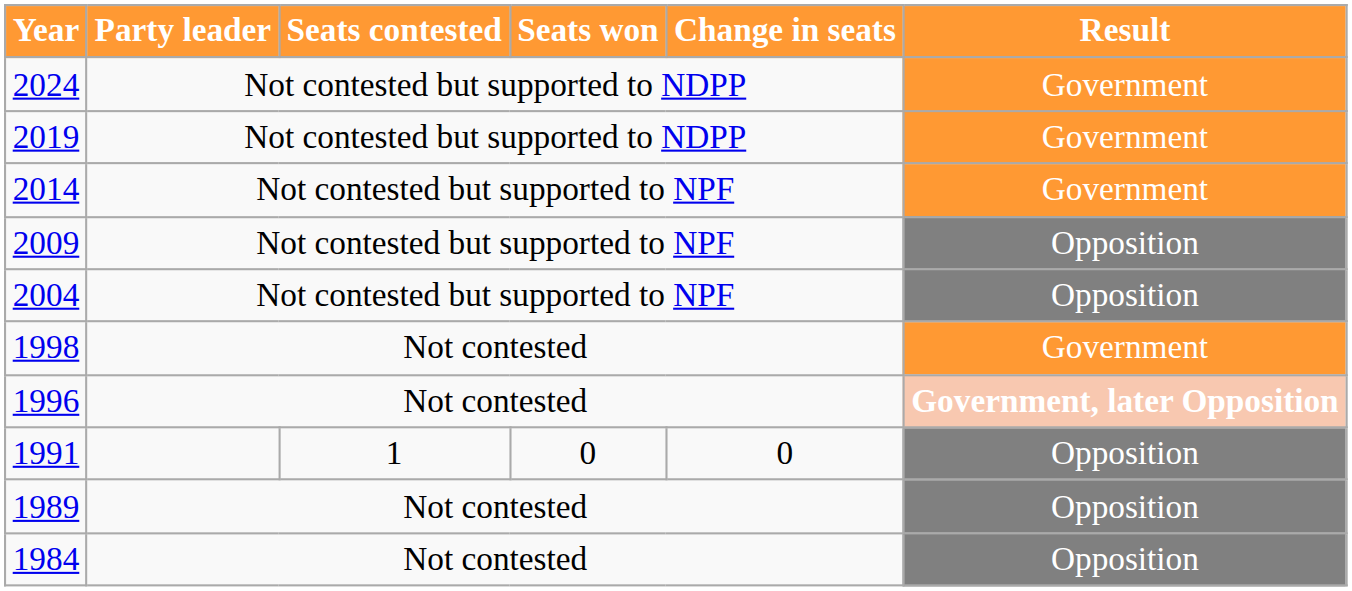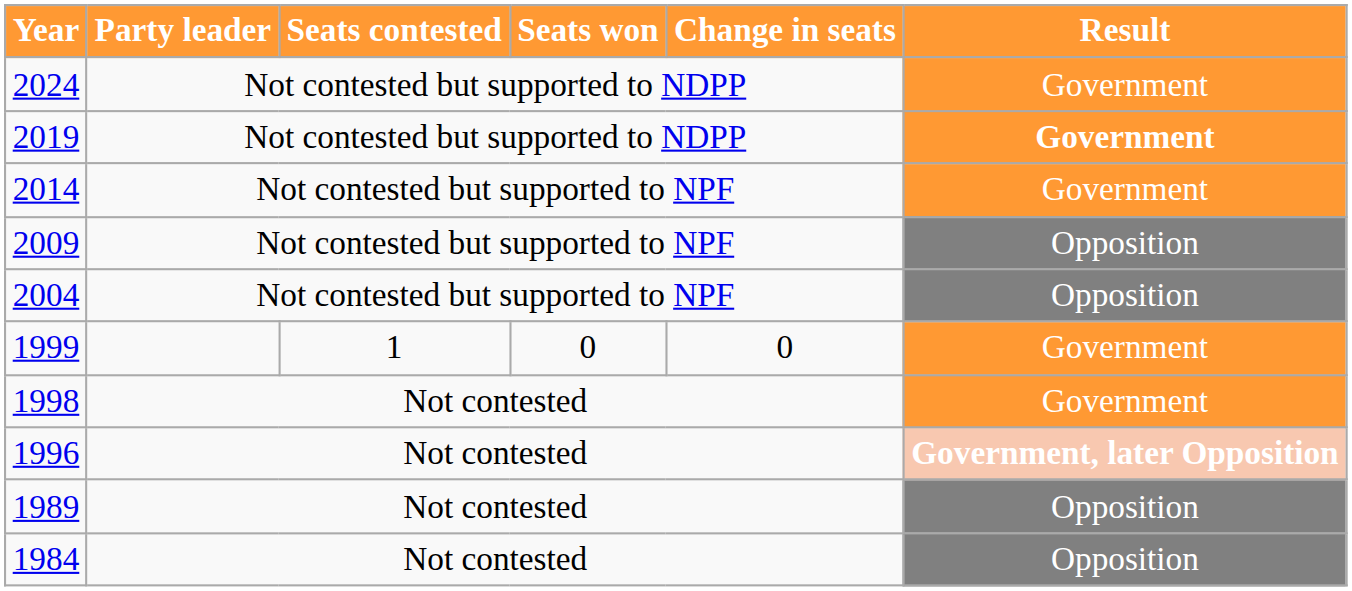 <table class="wikitable sortable" style="text-align:center;">
 <tr>
 <th style="background-color:#FF9933; color:white">Year</th>
 <th style="background-color:#FF9933; color:white">Party leader</th>
 <th style="background-color:#FF9933; color:white">Seats contested</th>
 <th style="background-color:#FF9933; color:white">Seats won</th>
 <th style="background-color:#FF9933; color:white">Change in seats</th>
 <th style="background-color:#FF9933; color:white">Result</th>
 </tr>
 <tr>
 <td><a href='#'>2024</a></td>
 <td colspan=4>Not contested but supported to <a href='#'>NDPP</a></td>
 <td style="background-color:#FF9933; color:white">Government</td>
 </tr>
 <tr>
 <td><a href='#'>2019</a></td>
 <td colspan=4>Not contested but supported to <a href='#'>NDPP</a></td>
-<td style="background-color:#FF9933; color:white">Government</td>
+<td style="background-color:#FF9933; color:white"><strong>Government</strong></td>
 </tr>
 <tr>
 <td><a href='#'>2014</a></td>
 <td colspan=4>Not contested but supported to <a href='#'>NPF</a></td>
 <td style="background-color:#FF9933; color:white">Government</td>
 </tr>
 <tr>
 <td><a href='#'>2009</a></td>
 <td colspan=4>Not contested but supported to <a href='#'>NPF</a></td>
 <td style="background-color:#808080; color:white">Opposition</td>
 </tr>
 <tr>
 <td><a href='#'>2004</a></td>
 <td colspan=4>Not contested but supported to <a href='#'>NPF</a></td>
 <td style="background-color:#808080; color:white">Opposition</td>
 </tr>
 <tr>
+<td><a href='#'>1999</a></td>
+<td></td>
+<td>1</td>
+<td>0</td>
+<td> 0</td>
+<td style="background-color:#FF9933; color:white">Government</td>
+</tr>
+<tr>
 <td><a href='#'>1998</a></td>
 <td colspan=4>Not contested</td>
 <td style="background-color:#FF9933; color:white">Government</td>
 </tr>
 <tr>
 <td><a href='#'>1996</a></td>
 <td colspan=4>Not contested</td>
 <td style="background-color:#F8C8B0; color:white"><strong>Government, later Opposition</strong></td>
-</tr>
-<tr>
-<td><a href='#'>1991</a></td>
-<td></td>
-<td>1</td>
-<td>0</td>
-<td> 0</td>
-<td style="background-color:#808080; color:white">Opposition</td>
 </tr>
 <tr>
 <td><a href='#'>1989</a></td>
 <td colspan=4>Not contested</td>
 <td style="background-color:#808080; color:white">Opposition</td>
 </tr>
 <tr>
 <td><a href='#'>1984</a></td>
 <td colspan=4>Not contested</td>
 <td style="background-color:#808080; color:white">Opposition</td>
 </tr>
 </table>
